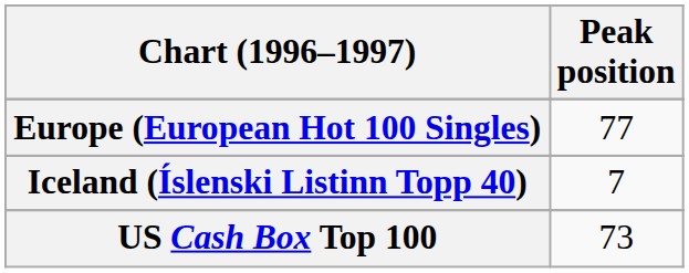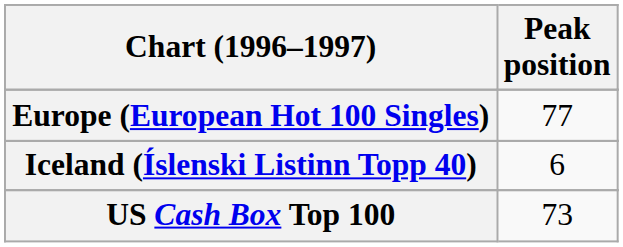 <table class="wikitable sortable plainrowheaders" style="text-align:center">
 <tr>
 <th scope="col">Chart (1996–1997)</th>
 <th scope="col">Peak<br> position</th>
 </tr>
 <tr>
 </tr>
 <tr>
 </tr>
 <tr>
 </tr>
 <tr>
 </tr>
 <tr>
 </tr>
 <tr>
 <th scope="row">Europe (<a href='#'>European Hot 100 Singles</a>)</th>
 <td>77</td>
 </tr>
 <tr>
 </tr>
 <tr>
 </tr>
 <tr>
 <th scope="row">Iceland (<a href='#'>Íslenski Listinn Topp 40</a>)</th>
-<td>7</td>
+<td>6</td>
 </tr>
 <tr>
 </tr>
 <tr>
 </tr>
 <tr>
 </tr>
 <tr>
 </tr>
 <tr>
 </tr>
 <tr>
 </tr>
 <tr>
 </tr>
 <tr>
 </tr>
 <tr>
 </tr>
 <tr>
 </tr>
 <tr>
 </tr>
 <tr>
 </tr>
 <tr>
 </tr>
 <tr>
 </tr>
 <tr>
 <th scope="row">US <a href='#'><em>Cash Box</em></a> Top 100</th>
 <td>73</td>
 </tr>
 </table>
